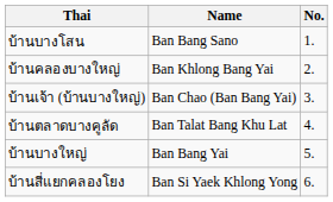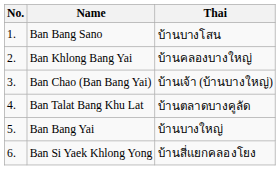 <table class="wikitable sortable">
 <tr>
+<th>No.</th>
+<th>Name</th>
 <th>Thai</th>
-<th>Name</th>
-<th>No.</th>
 </tr>
 <tr>
+<td>1.</td>
+<td>Ban Bang Sano</td>
 <td>บ้านบางโสน</td>
-<td>Ban Bang Sano</td>
-<td>1.</td>
 </tr>
 <tr>
+<td>2.</td>
+<td>Ban Khlong Bang Yai</td>
 <td>บ้านคลองบางใหญ่</td>
-<td>Ban Khlong Bang Yai</td>
-<td>2.</td>
 </tr>
 <tr>
+<td>3.</td>
+<td>Ban Chao (Ban Bang Yai)</td>
 <td>บ้านเจ้า (บ้านบางใหญ่)</td>
-<td>Ban Chao (Ban Bang Yai)</td>
-<td>3.</td>
 </tr>
 <tr>
+<td>4.</td>
+<td>Ban Talat Bang Khu Lat</td>
 <td>บ้านตลาดบางคูลัด</td>
-<td>Ban Talat Bang Khu Lat</td>
-<td>4.</td>
 </tr>
 <tr>
+<td>5.</td>
+<td>Ban Bang Yai</td>
 <td>บ้านบางใหญ่</td>
-<td>Ban Bang Yai</td>
-<td>5.</td>
 </tr>
 <tr>
+<td>6.</td>
+<td>Ban Si Yaek Khlong Yong</td>
 <td>บ้านสี่แยกคลองโยง</td>
-<td>Ban Si Yaek Khlong Yong</td>
-<td>6.</td>
 </tr>
 </table>
